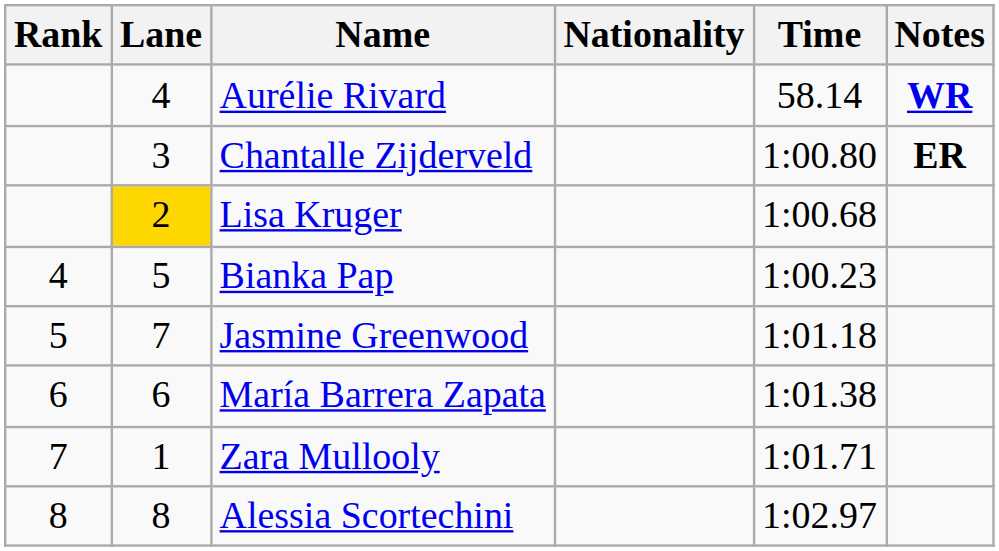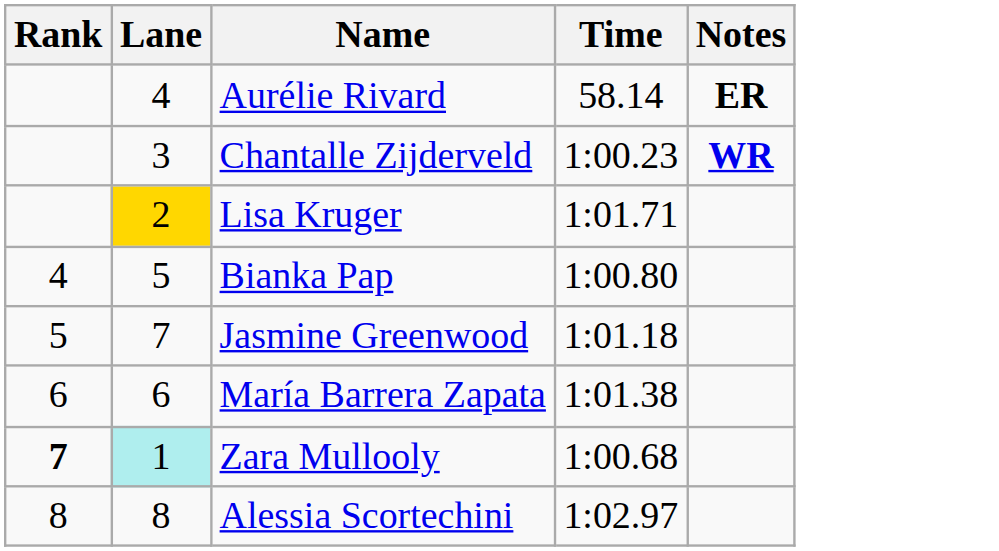 <table class="wikitable sortable" style="text-align:center">
 <tr>
 <th>Rank</th>
 <th>Lane</th>
 <th>Name</th>
-<th>Nationality</th>
 <th>Time</th>
 <th>Notes</th>
 </tr>
 <tr>
 <td></td>
 <td>4</td>
 <td align=left><a href='#'>Aurélie Rivard</a></td>
-<td align=left></td>
 <td>58.14</td>
-<td><strong><a href='#'>WR</a></strong></td>
+<td><strong>ER</strong></td>
 </tr>
 <tr>
 <td></td>
 <td>3</td>
 <td align=left><a href='#'>Chantalle Zijderveld</a></td>
-<td align=left></td>
-<td>1:00.80</td>
-<td><strong>ER</strong></td>
+<td>1:00.23</td>
+<td><strong><a href='#'>WR</a></strong></td>
 </tr>
 <tr>
 <td></td>
 <td style="background: gold;">2</td>
 <td align=left><a href='#'>Lisa Kruger</a></td>
-<td align=left></td>
-<td>1:00.68</td>
+<td>1:01.71</td>
 <td></td>
 </tr>
 <tr>
 <td>4</td>
 <td>5</td>
 <td align=left><a href='#'>Bianka Pap</a></td>
-<td align=left></td>
-<td>1:00.23</td>
+<td>1:00.80</td>
 <td></td>
 </tr>
 <tr>
 <td>5</td>
 <td>7</td>
 <td align=left><a href='#'>Jasmine Greenwood</a></td>
-<td align=left></td>
 <td>1:01.18</td>
 <td></td>
 </tr>
 <tr>
 <td>6</td>
 <td>6</td>
 <td align=left><a href='#'>María Barrera Zapata</a></td>
-<td align=left></td>
 <td>1:01.38</td>
 <td></td>
 </tr>
 <tr>
-<td>7</td>
-<td>1</td>
+<td><strong>7</strong></td>
+<td style="background: paleturquoise;">1</td>
 <td align=left><a href='#'>Zara Mullooly</a></td>
-<td align=left></td>
-<td>1:01.71</td>
+<td>1:00.68</td>
 <td></td>
 </tr>
 <tr>
 <td>8</td>
 <td>8</td>
 <td align=left><a href='#'>Alessia Scortechini</a></td>
-<td align=left></td>
 <td>1:02.97</td>
 <td></td>
 </tr>
 </table>
